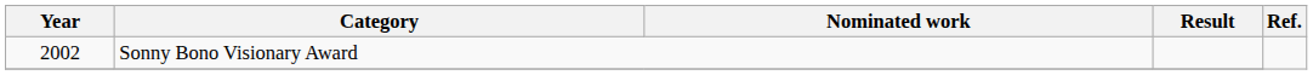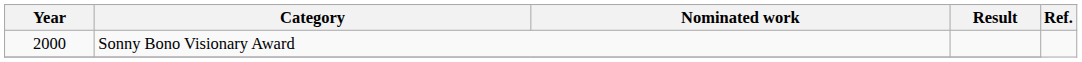 <table class=wikitable>
 <tr>
 <th scope="col" style="width:5em;">Year</th>
 <th scope="col" style="width:26em;">Category</th>
 <th scope="col" style="width:25em;">Nominated work</th>
 <th scope="col" style="width:5em;">Result</th>
 <th>Ref.</th>
 </tr>
 <tr>
-<td style="text-align:center;">2002</td>
+<td style="text-align:center;">2000</td>
 <td colspan=2>Sonny Bono Visionary Award</td>
 <td></td>
 </tr>
 <tr>
 </tr>
 </table>
